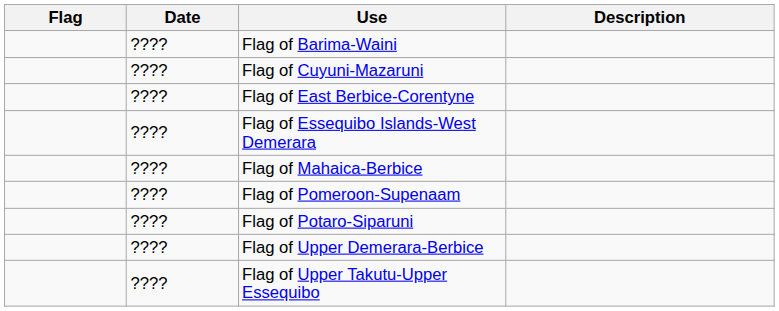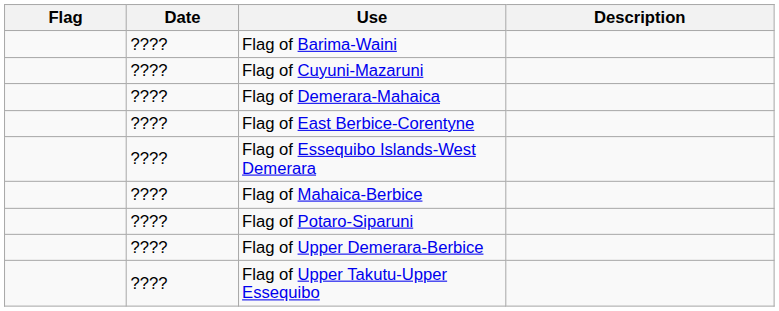 <table class="wikitable">
 <tr>
 <th style="width:110px;">Flag</th>
 <th style="width:100px;">Date</th>
 <th style="width:250px;">Use</th>
 <th style="width:250px;">Description</th>
 </tr>
 <tr>
 <td></td>
 <td>????</td>
 <td>Flag of <a href='#'>Barima-Waini</a></td>
 <td></td>
 </tr>
 <tr>
 <td></td>
 <td>????</td>
 <td>Flag of <a href='#'>Cuyuni-Mazaruni</a></td>
+<td></td>
+</tr>
+<tr>
+<td></td>
+<td>????</td>
+<td>Flag of <a href='#'>Demerara-Mahaica</a></td>
 <td></td>
 </tr>
 <tr>
 <td></td>
 <td>????</td>
 <td>Flag of <a href='#'>East Berbice-Corentyne</a></td>
 <td></td>
 </tr>
 <tr>
 <td></td>
 <td>????</td>
 <td>Flag of <a href='#'>Essequibo Islands-West Demerara</a></td>
 <td></td>
 </tr>
 <tr>
 <td></td>
 <td>????</td>
 <td>Flag of <a href='#'>Mahaica-Berbice</a></td>
 <td></td>
 </tr>
 <tr>
 <td></td>
 <td>????</td>
-<td>Flag of <a href='#'>Pomeroon-Supenaam</a></td>
-<td></td>
-</tr>
-<tr>
-<td></td>
-<td>????</td>
 <td>Flag of <a href='#'>Potaro-Siparuni</a></td>
 <td></td>
 </tr>
 <tr>
 <td></td>
 <td>????</td>
 <td>Flag of <a href='#'>Upper Demerara-Berbice</a></td>
 <td></td>
 </tr>
 <tr>
 <td></td>
 <td>????</td>
 <td>Flag of <a href='#'>Upper Takutu-Upper Essequibo</a></td>
 <td></td>
 </tr>
 </table>
